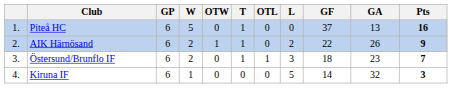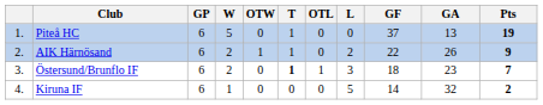 <table class="wikitable">
 <tr>
 <th width="30"></th>
 <th width="200">Club</th>
 <th width="30">GP</th>
 <th width="30">W</th>
 <th width="30">OTW</th>
 <th width="30">T</th>
 <th width="30">OTL</th>
 <th width="30">L</th>
 <th width="70">GF</th>
 <th width="70">GA</th>
 <th width="70">Pts</th>
 </tr>
 <tr bgcolor="#BCD2EE" align="center">
 <td>1.</td>
 <td align="left"><a href='#'>Piteå HC</a></td>
 <td>6</td>
 <td>5</td>
 <td>0</td>
 <td>1</td>
 <td>0</td>
 <td>0</td>
 <td>37</td>
 <td>13</td>
-<td><strong>16</strong></td>
+<td><strong>19</strong></td>
 </tr>
 <tr bgcolor="#BCD2EE" align="center">
 <td>2.</td>
 <td align="left"><a href='#'>AIK Härnösand</a></td>
 <td>6</td>
 <td>2</td>
 <td>1</td>
 <td>1</td>
 <td>0</td>
 <td>2</td>
 <td>22</td>
 <td>26</td>
 <td><strong>9</strong></td>
 </tr>
 <tr bgcolor="#FFFFFF" align="center">
 <td>3.</td>
 <td align="left"><a href='#'>Östersund/Brunflo IF</a></td>
 <td>6</td>
 <td>2</td>
 <td>0</td>
-<td>1</td>
+<td><strong>1</strong></td>
 <td>1</td>
 <td>3</td>
 <td>18</td>
 <td>23</td>
 <td><strong>7</strong></td>
 </tr>
 <tr bgcolor="#FFFFFF" align="center">
 <td>4.</td>
 <td align="left"><a href='#'>Kiruna IF</a></td>
 <td>6</td>
 <td>1</td>
 <td>0</td>
 <td>0</td>
 <td>0</td>
 <td>5</td>
 <td>14</td>
 <td>32</td>
-<td><strong>3</strong></td>
+<td><strong>2</strong></td>
 </tr>
 </table>
